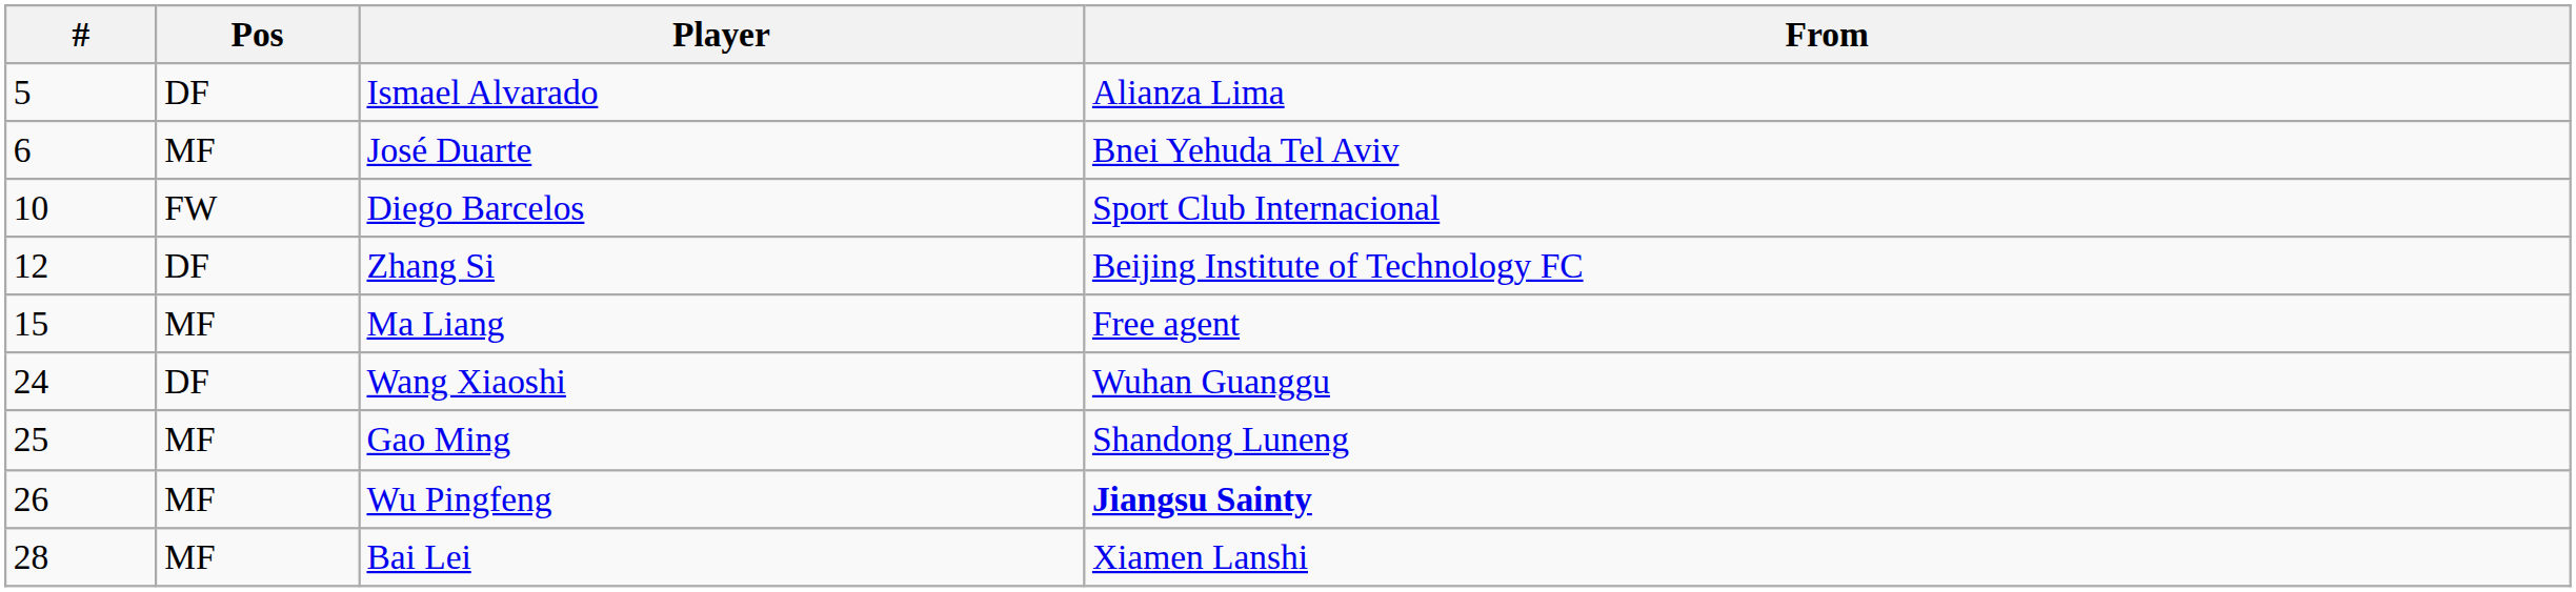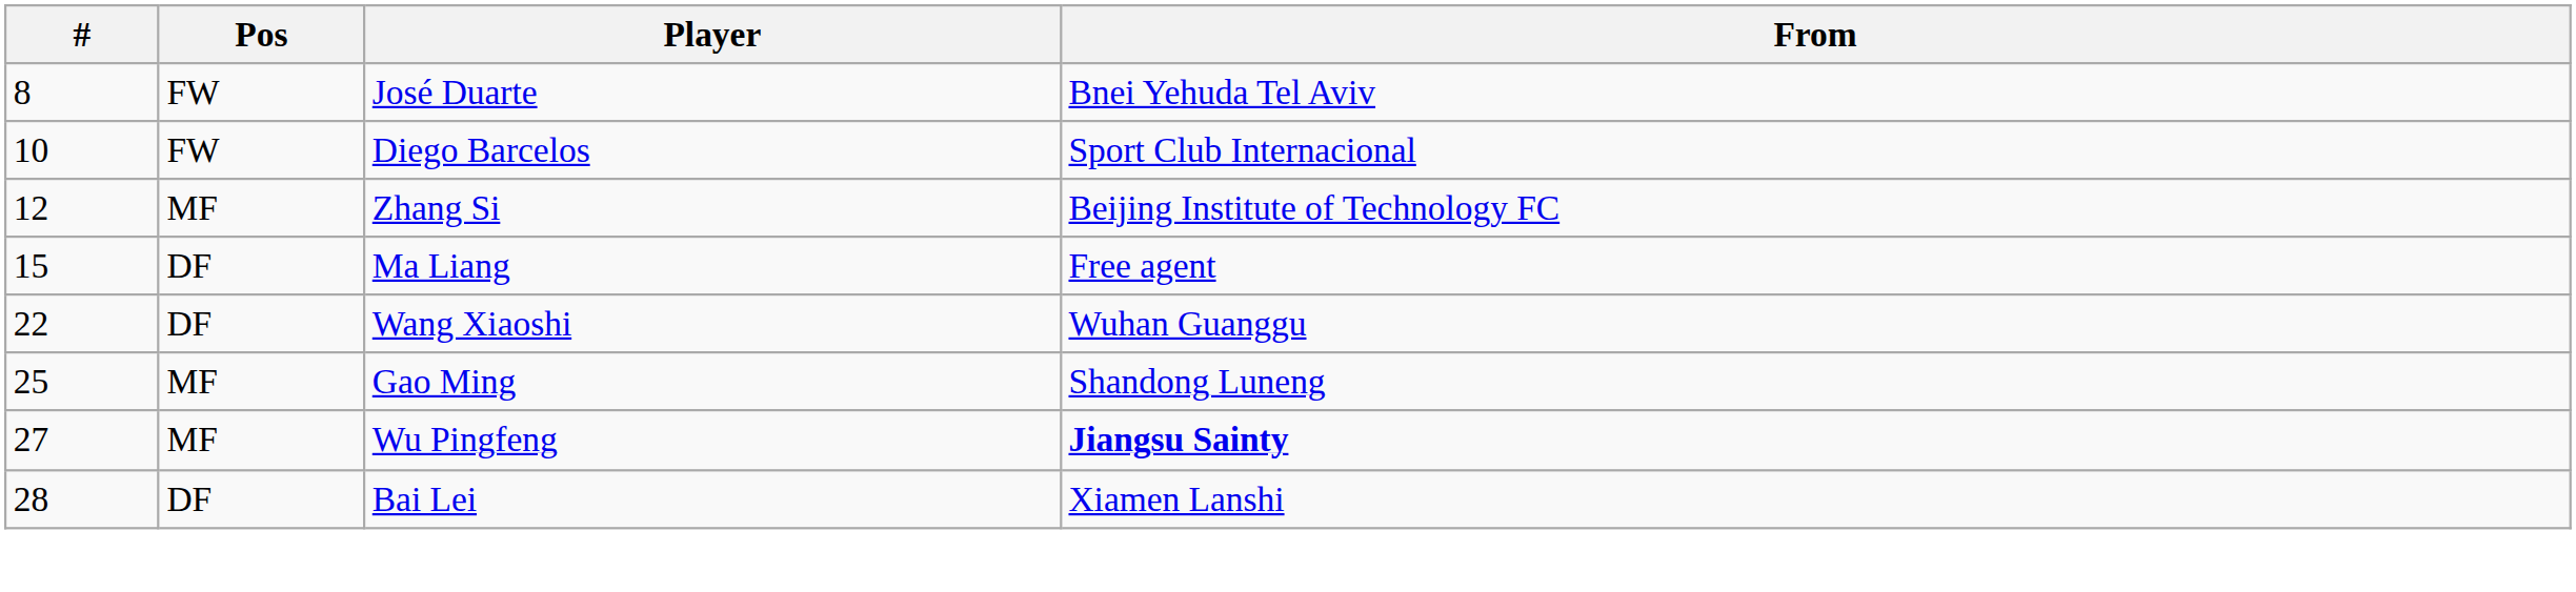 <table width=70% class="wikitable" style="text-align:center; font-size:95%; text-align:left">
 <tr>
 <th><strong>#</strong></th>
 <th><strong>Pos</strong></th>
 <th><strong>Player</strong></th>
 <th><strong>From</strong></th>
 </tr>
 <tr --->
-<td>5</td>
-<td>DF</td>
-<td> <a href='#'>Ismael Alvarado</a></td>
-<td> <a href='#'>Alianza Lima</a></td>
-</tr>
-<tr --->
-<td>6</td>
-<td>MF</td>
+<td>8</td>
+<td>FW</td>
 <td> <a href='#'>José Duarte</a></td>
 <td> <a href='#'>Bnei Yehuda Tel Aviv</a></td>
 </tr>
 <tr --->
 <td>10</td>
 <td>FW</td>
 <td> <a href='#'>Diego Barcelos</a></td>
 <td> <a href='#'>Sport Club Internacional</a></td>
 </tr>
 <tr --->
 <td>12</td>
-<td>DF</td>
+<td>MF</td>
 <td> <a href='#'>Zhang Si</a></td>
 <td> <a href='#'>Beijing Institute of Technology FC</a></td>
 </tr>
 <tr --->
 <td>15</td>
-<td>MF</td>
+<td>DF</td>
 <td> <a href='#'>Ma Liang</a></td>
 <td><a href='#'>Free agent</a></td>
 </tr>
 <tr --->
-<td>24</td>
+<td>22</td>
 <td>DF</td>
 <td> <a href='#'>Wang Xiaoshi</a></td>
 <td> <a href='#'>Wuhan Guanggu</a></td>
 </tr>
 <tr --->
 <td>25</td>
 <td>MF</td>
 <td> <a href='#'>Gao Ming</a></td>
 <td> <a href='#'>Shandong Luneng</a></td>
 </tr>
 <tr --->
-<td>26</td>
+<td>27</td>
 <td>MF</td>
 <td> <a href='#'>Wu Pingfeng</a></td>
 <td><strong> <a href='#'>Jiangsu Sainty</a></strong></td>
 </tr>
 <tr --->
 <td>28</td>
-<td>MF</td>
+<td>DF</td>
 <td> <a href='#'>Bai Lei</a></td>
 <td> <a href='#'>Xiamen Lanshi</a></td>
 </tr>
 </table>
